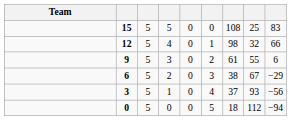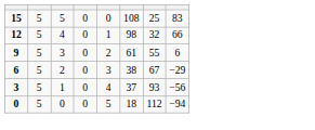 <table class="wikitable" style="text-align: center; font-size:90% ">
 <tr>
-<th width="160">Team</th>
 <th width="25"></th>
 <th width="25"></th>
 <th width="25"></th>
 <th width="25"></th>
 <th width="25"></th>
 <th width="25"></th>
 <th width="25"></th>
 <th width="25"></th>
 </tr>
 <tr>
-<td align="left"></td>
 <td><strong>15</strong></td>
 <td>5</td>
 <td>5</td>
 <td>0</td>
 <td>0</td>
 <td>108</td>
 <td>25</td>
 <td>83</td>
 </tr>
 <tr>
-<td align="left"></td>
 <td><strong>12</strong></td>
 <td>5</td>
 <td>4</td>
 <td>0</td>
 <td>1</td>
 <td>98</td>
 <td>32</td>
 <td>66</td>
 </tr>
 <tr>
-<td align="left"></td>
 <td><strong>9</strong></td>
 <td>5</td>
 <td>3</td>
 <td>0</td>
 <td>2</td>
 <td>61</td>
 <td>55</td>
 <td>6</td>
 </tr>
 <tr>
-<td align="left"></td>
 <td><strong>6</strong></td>
 <td>5</td>
 <td>2</td>
 <td>0</td>
 <td>3</td>
 <td>38</td>
 <td>67</td>
 <td>−29</td>
 </tr>
 <tr>
-<td align="left"></td>
 <td><strong>3</strong></td>
 <td>5</td>
 <td>1</td>
 <td>0</td>
 <td>4</td>
 <td>37</td>
 <td>93</td>
 <td>−56</td>
 </tr>
 <tr>
-<td align="left"></td>
 <td><strong>0</strong></td>
 <td>5</td>
 <td>0</td>
 <td>0</td>
 <td>5</td>
 <td>18</td>
 <td>112</td>
 <td>−94</td>
 </tr>
 </table>
